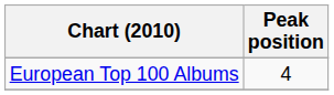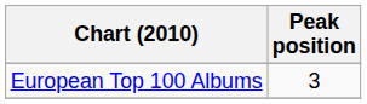 <table class="wikitable sortable">
 <tr>
 <th>Chart (2010)</th>
 <th>Peak<br>position</th>
 </tr>
 <tr>
 </tr>
 <tr>
 </tr>
 <tr>
 </tr>
 <tr>
 </tr>
 <tr>
 </tr>
 <tr>
 </tr>
 <tr>
 <td><a href='#'>European Top 100 Albums</a></td>
-<td style="text-align:center;">4</td>
+<td style="text-align:center;">3</td>
 </tr>
 <tr>
 </tr>
 <tr>
 </tr>
 <tr>
 </tr>
 <tr>
 </tr>
 <tr>
 </tr>
 <tr>
 </tr>
 <tr>
 </tr>
 <tr>
 </tr>
 <tr>
 </tr>
 <tr>
 </tr>
 <tr>
 </tr>
 </table>
